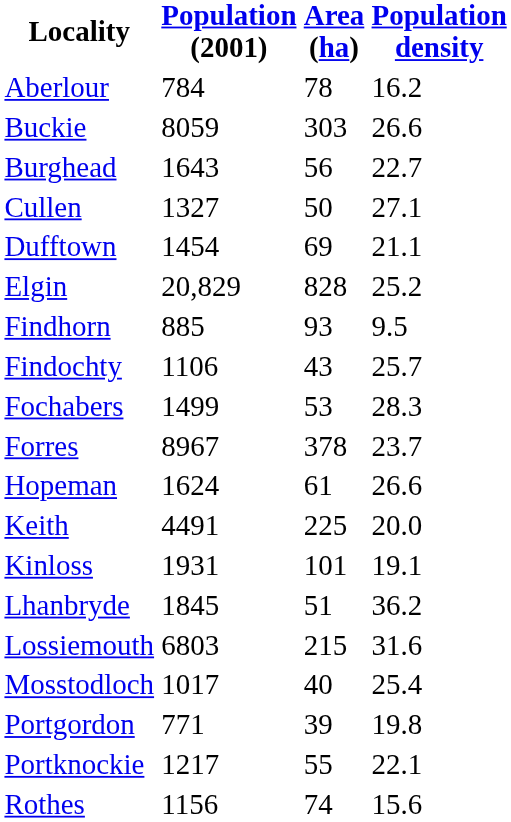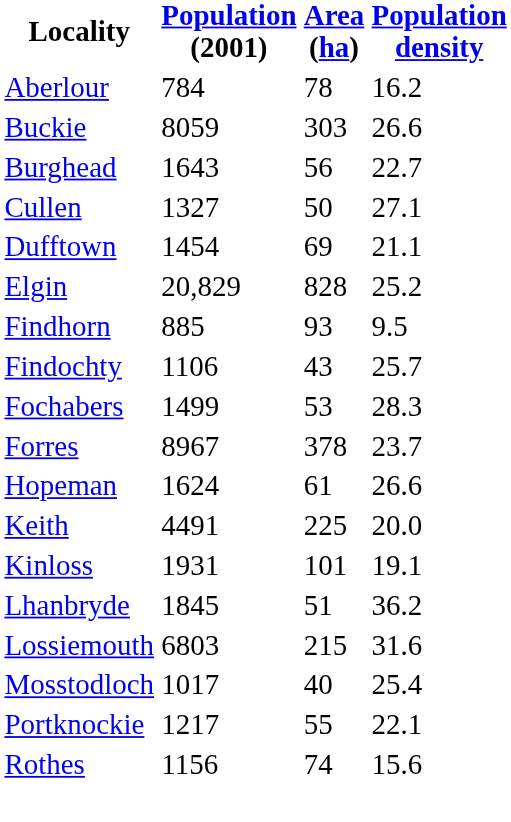 <table>
 <tr>
 <th>Locality</th>
 <th><a href='#'>Population</a><br>(2001)</th>
 <th><a href='#'>Area</a><br>(<a href='#'>ha</a>)</th>
 <th><a href='#'>Population<br>density</a></th>
 </tr>
 <tr>
 <td><a href='#'>Aberlour</a></td>
 <td>784</td>
 <td>78</td>
 <td>16.2</td>
 </tr>
 <tr>
 <td><a href='#'>Buckie</a></td>
 <td>8059</td>
 <td>303</td>
 <td>26.6</td>
 </tr>
 <tr>
 <td><a href='#'>Burghead</a></td>
 <td>1643</td>
 <td>56</td>
 <td>22.7</td>
 </tr>
 <tr>
 <td><a href='#'>Cullen</a></td>
 <td>1327</td>
 <td>50</td>
 <td>27.1</td>
 </tr>
 <tr>
 <td><a href='#'>Dufftown</a></td>
 <td>1454</td>
 <td>69</td>
 <td>21.1</td>
 </tr>
 <tr>
 <td><a href='#'>Elgin</a></td>
 <td>20,829</td>
 <td>828</td>
 <td>25.2</td>
 </tr>
 <tr>
 <td><a href='#'>Findhorn</a></td>
 <td>885</td>
 <td>93</td>
 <td>9.5</td>
 </tr>
 <tr>
 <td><a href='#'>Findochty</a></td>
 <td>1106</td>
 <td>43</td>
 <td>25.7</td>
 </tr>
 <tr>
 <td><a href='#'>Fochabers</a></td>
 <td>1499</td>
 <td>53</td>
 <td>28.3</td>
 </tr>
 <tr>
 <td><a href='#'>Forres</a></td>
 <td>8967</td>
 <td>378</td>
 <td>23.7</td>
 </tr>
 <tr>
 <td><a href='#'>Hopeman</a></td>
 <td>1624</td>
 <td>61</td>
 <td>26.6</td>
 </tr>
 <tr>
 <td><a href='#'>Keith</a></td>
 <td>4491</td>
 <td>225</td>
 <td>20.0</td>
 </tr>
 <tr>
 <td><a href='#'>Kinloss</a></td>
 <td>1931</td>
 <td>101</td>
 <td>19.1</td>
 </tr>
 <tr>
 <td><a href='#'>Lhanbryde</a></td>
 <td>1845</td>
 <td>51</td>
 <td>36.2</td>
 </tr>
 <tr>
 <td><a href='#'>Lossiemouth</a></td>
 <td>6803</td>
 <td>215</td>
 <td>31.6</td>
 </tr>
 <tr>
 <td><a href='#'>Mosstodloch</a></td>
 <td>1017</td>
 <td>40</td>
 <td>25.4</td>
 </tr>
 <tr>
-<td><a href='#'>Portgordon</a></td>
-<td>771</td>
-<td>39</td>
-<td>19.8</td>
-</tr>
-<tr>
 <td><a href='#'>Portknockie</a></td>
 <td>1217</td>
 <td>55</td>
 <td>22.1</td>
 </tr>
 <tr>
 <td><a href='#'>Rothes</a></td>
 <td>1156</td>
 <td>74</td>
 <td>15.6</td>
 </tr>
 <tr>
 </tr>
 </table>
